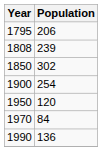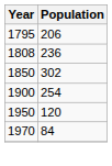 <table class="wikitable">
 <tr>
 <th>Year</th>
 <th>Population </th>
 </tr>
 <tr>
 <td>1795</td>
 <td>206</td>
 </tr>
 <tr>
 <td>1808</td>
-<td>239</td>
+<td>236</td>
 </tr>
 <tr>
 <td>1850</td>
 <td>302</td>
 </tr>
 <tr>
 <td>1900</td>
 <td>254</td>
 </tr>
 <tr>
 <td>1950</td>
 <td>120</td>
 </tr>
 <tr>
 <td>1970</td>
 <td>84</td>
 </tr>
 <tr>
-<td>1990</td>
-<td>136</td>
-</tr>
-<tr>
 </tr>
 </table>
